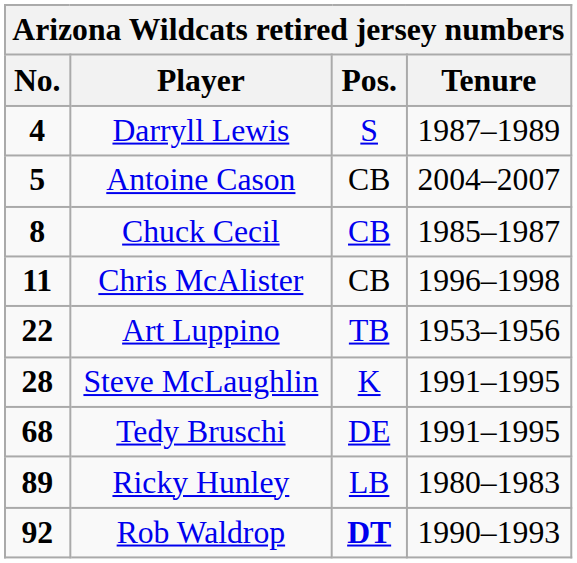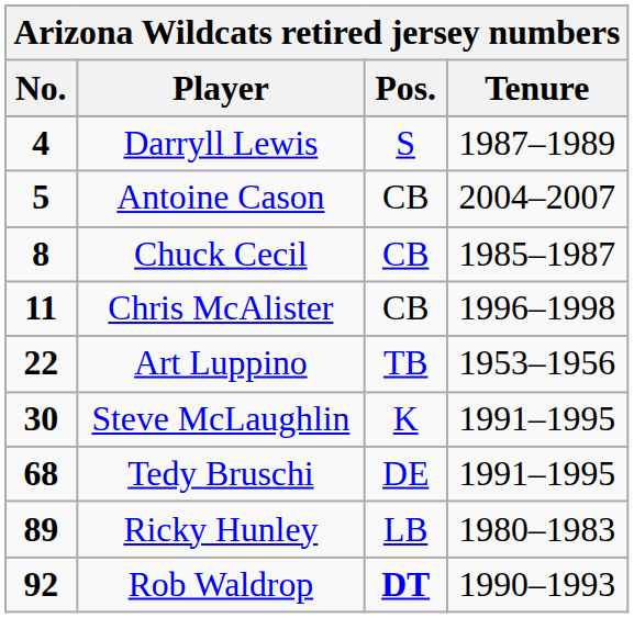 <table class="wikitable" style="text-align:center">
 <tr>
 <th colspan=4 style =><strong>Arizona Wildcats retired jersey numbers</strong></th>
 </tr>
 <tr>
 <th style = >No.</th>
 <th style = >Player</th>
 <th style = >Pos.</th>
 <th style = >Tenure</th>
 </tr>
 <tr>
 <td><strong>4</strong></td>
 <td><a href='#'>Darryll Lewis</a></td>
 <td><a href='#'>S</a></td>
 <td>1987–1989</td>
 </tr>
 <tr>
 <td><strong>5</strong></td>
 <td><a href='#'>Antoine Cason</a></td>
 <td>CB</td>
 <td>2004–2007</td>
 </tr>
 <tr>
 <td><strong>8</strong></td>
 <td><a href='#'>Chuck Cecil</a></td>
 <td><a href='#'>CB</a></td>
 <td>1985–1987</td>
 </tr>
 <tr>
 <td><strong>11</strong></td>
 <td><a href='#'>Chris McAlister</a></td>
 <td>CB</td>
 <td>1996–1998</td>
 </tr>
 <tr>
 <td><strong>22</strong></td>
 <td><a href='#'>Art Luppino</a></td>
 <td><a href='#'>TB</a></td>
 <td>1953–1956</td>
 </tr>
 <tr>
-<td><strong>28</strong></td>
+<td><strong>30</strong></td>
 <td><a href='#'>Steve McLaughlin</a></td>
 <td><a href='#'>K</a></td>
 <td>1991–1995</td>
 </tr>
 <tr>
 <td><strong>68</strong></td>
 <td><a href='#'>Tedy Bruschi</a></td>
 <td><a href='#'>DE</a></td>
 <td>1991–1995</td>
 </tr>
 <tr>
 <td><strong>89</strong></td>
 <td><a href='#'>Ricky Hunley</a></td>
 <td><a href='#'>LB</a></td>
 <td>1980–1983</td>
 </tr>
 <tr>
 <td><strong>92</strong></td>
 <td><a href='#'>Rob Waldrop</a></td>
 <td><strong><a href='#'>DT</a></strong></td>
 <td>1990–1993</td>
 </tr>
 </table>
